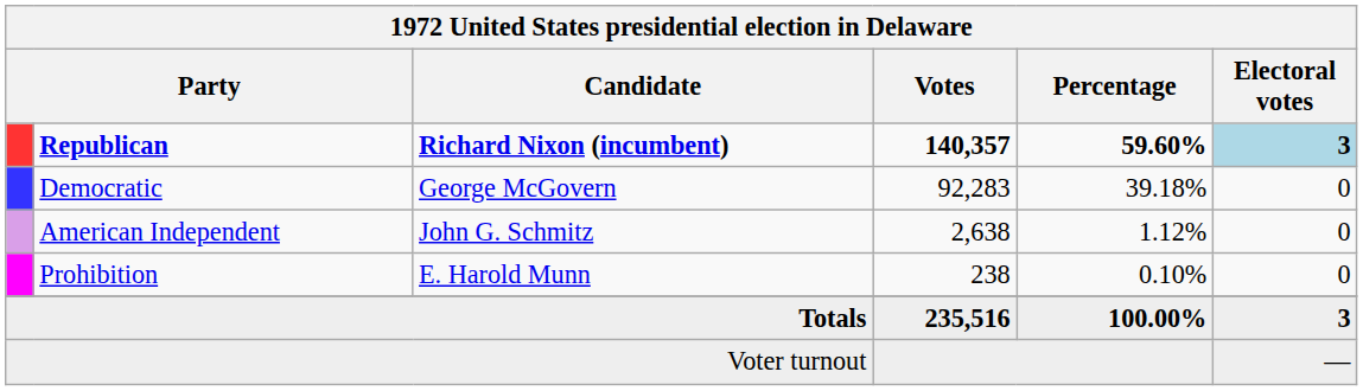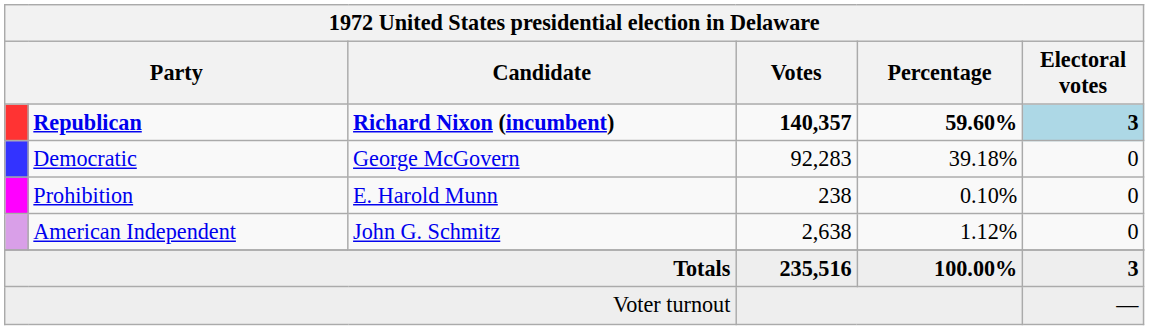 <table class="wikitable" style="font-size: 95%;">
 <tr>
 <th colspan="6">1972 United States presidential election in Delaware</th>
 </tr>
 <tr>
 <th colspan="2" style="width: 15em">Party</th>
 <th style="width: 17em">Candidate</th>
 <th style="width: 5em">Votes</th>
 <th style="width: 7em">Percentage</th>
 <th style="width: 5em">Electoral votes</th>
 </tr>
 <tr>
 <th style="background-color:#FF3333; width: 3px"></th>
 <td style="width: 130px"><strong><a href='#'>Republican</a></strong></td>
 <td><strong><a href='#'>Richard Nixon</a> (<a href='#'>incumbent</a>)</strong></td>
 <td align="right"><strong>140,357</strong></td>
 <td align="right"><strong>59.60%</strong></td>
 <td align="right" style="background: lightblue;"><strong>3</strong></td>
 </tr>
 <tr>
 <th style="background-color:#3333FF; width: 3px"></th>
 <td style="width: 130px"><a href='#'>Democratic</a></td>
 <td><a href='#'>George McGovern</a></td>
 <td align="right">92,283</td>
 <td align="right">39.18%</td>
 <td align="right">0</td>
 </tr>
 <tr>
+<th style="background-color:#FF00FF; width: 3px"></th>
+<td style="width: 130px"><a href='#'>Prohibition</a></td>
+<td><a href='#'>E. Harold Munn</a></td>
+<td align="right">238</td>
+<td align="right">0.10%</td>
+<td align="right">0</td>
+</tr>
+<tr>
 <th style="background-color:#D99FE8; width: 3px"></th>
 <td style="width: 130px"><a href='#'>American Independent</a></td>
 <td><a href='#'>John G. Schmitz</a></td>
 <td align="right">2,638</td>
 <td align="right">1.12%</td>
-<td align="right">0</td>
-</tr>
-<tr>
-<th style="background-color:#FF00FF; width: 3px"></th>
-<td style="width: 130px"><a href='#'>Prohibition</a></td>
-<td><a href='#'>E. Harold Munn</a></td>
-<td align="right">238</td>
-<td align="right">0.10%</td>
 <td align="right">0</td>
 </tr>
 <tr>
 </tr>
 <tr bgcolor="#EEEEEE">
 <td colspan="3" align="right"><strong>Totals</strong></td>
 <td align="right"><strong>235,516</strong></td>
 <td align="right"><strong>100.00%</strong></td>
 <td align="right"><strong>3</strong></td>
 </tr>
 <tr bgcolor="#EEEEEE">
 <td colspan="3" align="right">Voter turnout</td>
 <td colspan="2" align="right"></td>
 <td align="right">—</td>
 </tr>
 </table>
